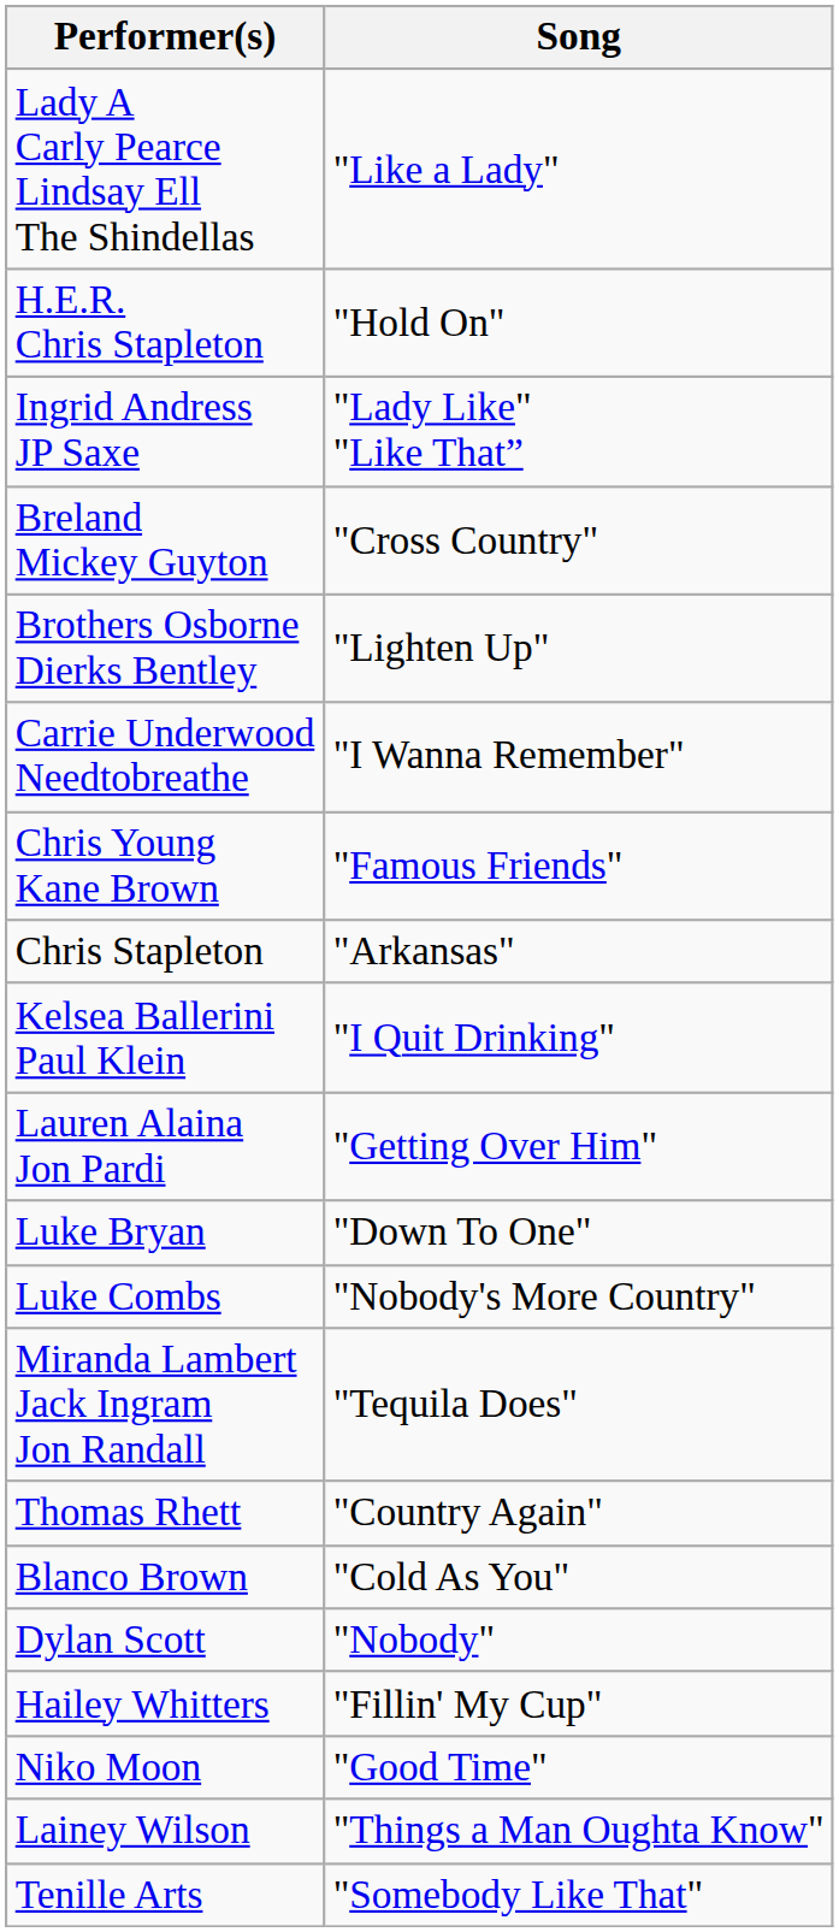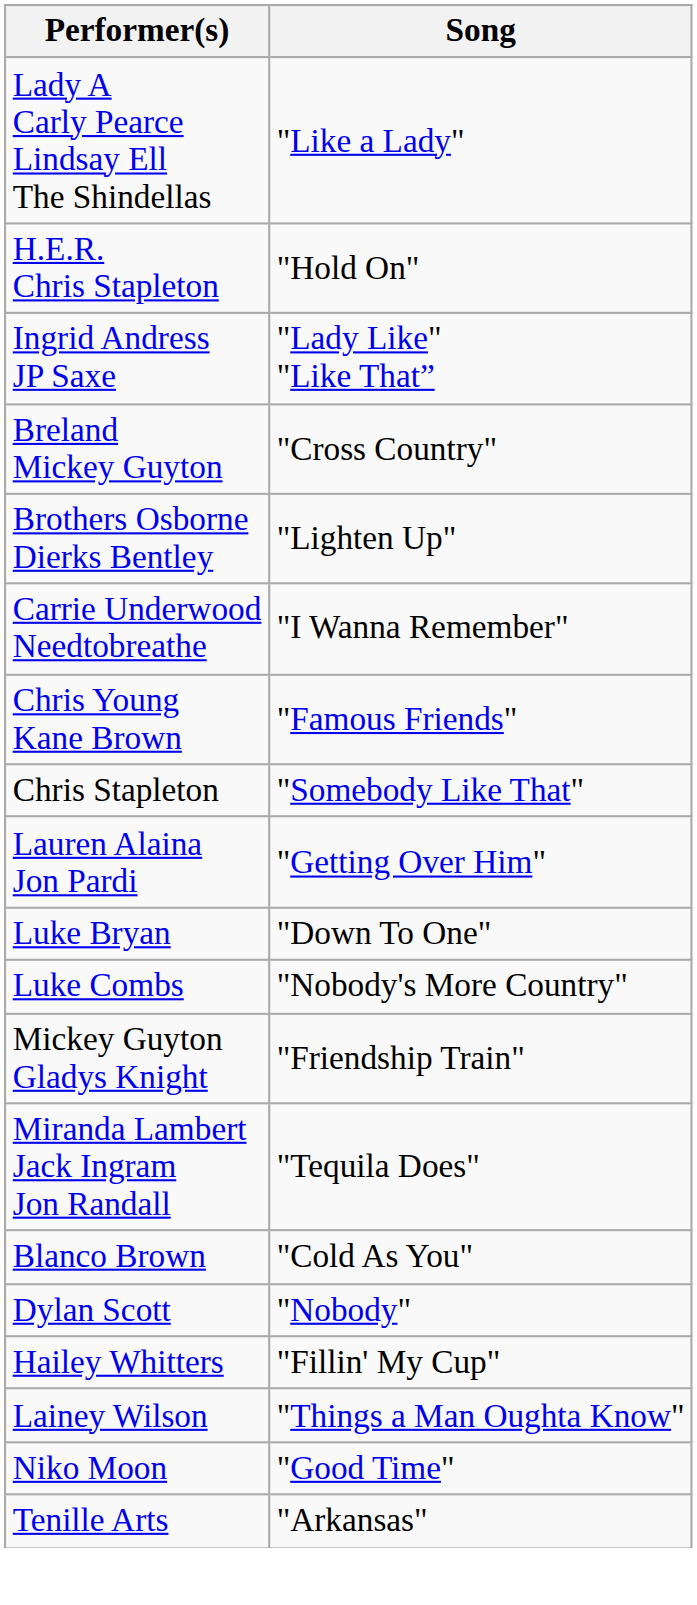 <table class="wikitable">
 <tr>
 <th>Performer(s)</th>
 <th>Song</th>
 </tr>
 <tr>
 <td><a href='#'>Lady A</a><br><a href='#'>Carly Pearce</a><br><a href='#'>Lindsay Ell</a><br>The Shindellas</td>
 <td>"<a href='#'>Like a Lady</a>"</td>
 </tr>
 <tr>
 <td><a href='#'>H.E.R.</a><br><a href='#'>Chris Stapleton</a></td>
 <td>"Hold On"</td>
 </tr>
 <tr>
 <td><a href='#'>Ingrid Andress</a><br><a href='#'>JP Saxe</a></td>
 <td>"<a href='#'>Lady Like</a>"<br>"<a href='#'>Like That”</a></td>
 </tr>
 <tr>
 <td><a href='#'>Breland</a><br><a href='#'>Mickey Guyton</a></td>
 <td>"Cross Country"</td>
 </tr>
 <tr>
 <td><a href='#'>Brothers Osborne</a><br><a href='#'>Dierks Bentley</a></td>
 <td>"Lighten Up"</td>
 </tr>
 <tr>
 <td><a href='#'>Carrie Underwood</a><br><a href='#'>Needtobreathe</a></td>
 <td>"I Wanna Remember"</td>
 </tr>
 <tr>
 <td><a href='#'>Chris Young</a><br><a href='#'>Kane Brown</a></td>
 <td>"<a href='#'>Famous Friends</a>"</td>
 </tr>
 <tr>
 <td>Chris Stapleton</td>
-<td>"Arkansas"</td>
-</tr>
-<tr>
-<td><a href='#'>Kelsea Ballerini</a><br><a href='#'>Paul Klein</a></td>
-<td>"<a href='#'>I Quit Drinking</a>"</td>
+<td>"<a href='#'>Somebody Like That</a>"</td>
 </tr>
 <tr>
 <td><a href='#'>Lauren Alaina</a><br><a href='#'>Jon Pardi</a></td>
 <td>"<a href='#'>Getting Over Him</a>"</td>
 </tr>
 <tr>
 <td><a href='#'>Luke Bryan</a></td>
 <td>"Down To One"</td>
 </tr>
 <tr>
 <td><a href='#'>Luke Combs</a></td>
 <td>"Nobody's More Country"</td>
 </tr>
 <tr>
+<td>Mickey Guyton<br><a href='#'>Gladys Knight</a></td>
+<td>"Friendship Train"</td>
+</tr>
+<tr>
 <td><a href='#'>Miranda Lambert</a><br><a href='#'>Jack Ingram</a><br><a href='#'>Jon Randall</a></td>
 <td>"Tequila Does"</td>
-</tr>
-<tr>
-<td><a href='#'>Thomas Rhett</a></td>
-<td>"Country Again"</td>
 </tr>
 <tr>
 <td><a href='#'>Blanco Brown</a></td>
 <td>"Cold As You"</td>
 </tr>
 <tr>
 <td><a href='#'>Dylan Scott</a></td>
 <td>"<a href='#'>Nobody</a>"</td>
 </tr>
 <tr>
 <td><a href='#'>Hailey Whitters</a></td>
 <td>"Fillin' My Cup"</td>
 </tr>
 <tr>
+<td><a href='#'>Lainey Wilson</a></td>
+<td>"<a href='#'>Things a Man Oughta Know</a>"</td>
+</tr>
+<tr>
 <td><a href='#'>Niko Moon</a></td>
 <td>"<a href='#'>Good Time</a>"</td>
 </tr>
 <tr>
-<td><a href='#'>Lainey Wilson</a></td>
-<td>"<a href='#'>Things a Man Oughta Know</a>"</td>
-</tr>
-<tr>
 <td><a href='#'>Tenille Arts</a></td>
-<td>"<a href='#'>Somebody Like That</a>"</td>
+<td>"Arkansas"</td>
 </tr>
 </table>
